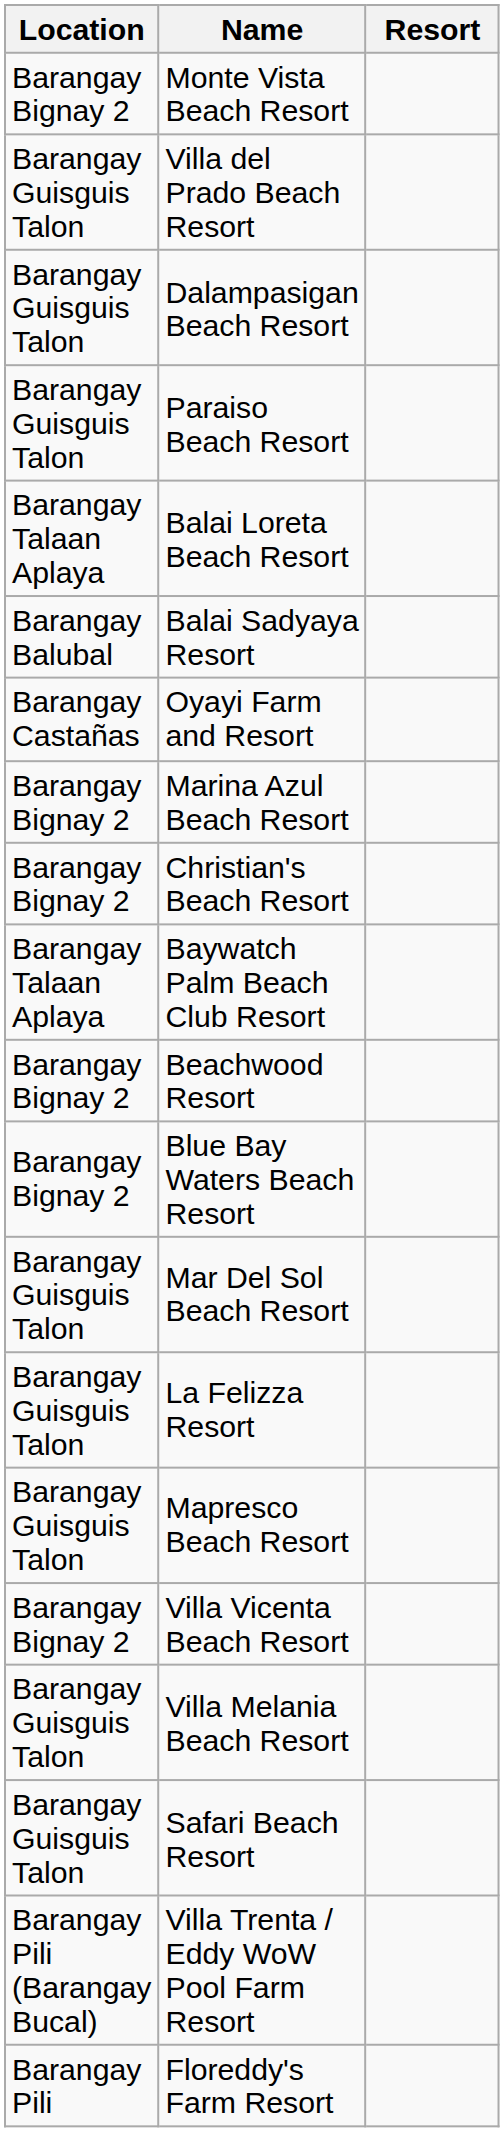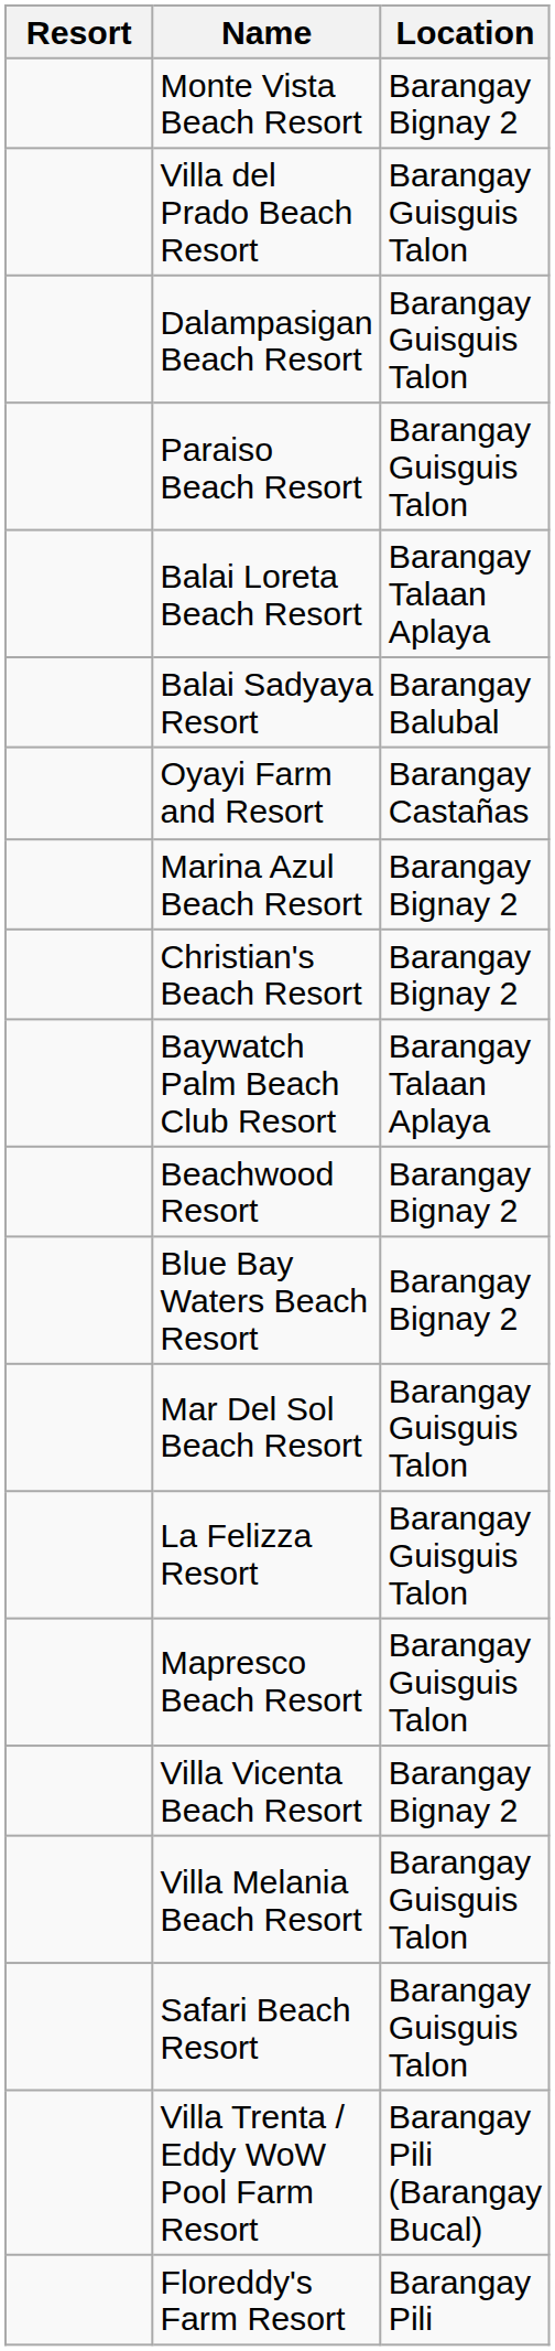 <table class="wikitable sortable" style="font-size:95%;">
 <tr>
+<th width="60">Resort</th>
+<th width="10">Name</th>
 <th width="10">Location</th>
-<th width="10">Name</th>
-<th width="60">Resort</th>
 </tr>
 <tr>
+<td></td>
+<td>Monte Vista Beach Resort</td>
 <td>Barangay Bignay 2</td>
-<td>Monte Vista Beach Resort</td>
-<td></td>
 </tr>
 <tr>
+<td></td>
+<td>Villa del Prado Beach Resort</td>
 <td>Barangay Guisguis Talon</td>
-<td>Villa del Prado Beach Resort</td>
-<td></td>
 </tr>
 <tr>
+<td></td>
+<td>Dalampasigan Beach Resort</td>
 <td>Barangay Guisguis Talon</td>
-<td>Dalampasigan Beach Resort</td>
-<td></td>
 </tr>
 <tr>
+<td></td>
+<td>Paraiso Beach Resort</td>
 <td>Barangay Guisguis Talon</td>
-<td>Paraiso Beach Resort</td>
-<td></td>
 </tr>
 <tr>
+<td></td>
+<td>Balai Loreta Beach Resort</td>
 <td>Barangay Talaan Aplaya</td>
-<td>Balai Loreta Beach Resort</td>
-<td></td>
 </tr>
 <tr>
+<td></td>
+<td>Balai Sadyaya Resort</td>
 <td>Barangay Balubal</td>
-<td>Balai Sadyaya Resort</td>
-<td></td>
 </tr>
 <tr>
+<td></td>
+<td>Oyayi Farm and Resort</td>
 <td>Barangay Castañas</td>
-<td>Oyayi Farm and Resort</td>
-<td></td>
 </tr>
 <tr>
+<td></td>
+<td>Marina Azul Beach Resort</td>
 <td>Barangay Bignay 2</td>
-<td>Marina Azul Beach Resort</td>
-<td></td>
 </tr>
 <tr>
+<td></td>
+<td>Christian's Beach Resort</td>
 <td>Barangay Bignay 2</td>
-<td>Christian's Beach Resort</td>
-<td></td>
 </tr>
 <tr>
+<td></td>
+<td>Baywatch Palm Beach Club Resort</td>
 <td>Barangay Talaan Aplaya</td>
-<td>Baywatch Palm Beach Club Resort</td>
-<td></td>
 </tr>
 <tr>
+<td></td>
+<td>Beachwood Resort</td>
 <td>Barangay Bignay 2</td>
-<td>Beachwood Resort</td>
-<td></td>
 </tr>
 <tr>
+<td></td>
+<td>Blue Bay Waters Beach Resort</td>
 <td>Barangay Bignay 2</td>
-<td>Blue Bay Waters Beach Resort</td>
-<td></td>
 </tr>
 <tr>
+<td></td>
+<td>Mar Del Sol Beach Resort</td>
 <td>Barangay Guisguis Talon</td>
-<td>Mar Del Sol Beach Resort</td>
-<td></td>
 </tr>
 <tr>
+<td></td>
+<td>La Felizza Resort</td>
 <td>Barangay Guisguis Talon</td>
-<td>La Felizza Resort</td>
-<td></td>
 </tr>
 <tr>
+<td></td>
+<td>Mapresco Beach Resort</td>
 <td>Barangay Guisguis Talon</td>
-<td>Mapresco Beach Resort</td>
-<td></td>
 </tr>
 <tr>
+<td></td>
+<td>Villa Vicenta Beach Resort</td>
 <td>Barangay Bignay 2</td>
-<td>Villa Vicenta Beach Resort</td>
-<td></td>
 </tr>
 <tr>
+<td></td>
+<td>Villa Melania Beach Resort</td>
 <td>Barangay Guisguis Talon</td>
-<td>Villa Melania Beach Resort</td>
-<td></td>
 </tr>
 <tr>
+<td></td>
+<td>Safari Beach Resort</td>
 <td>Barangay Guisguis Talon</td>
-<td>Safari Beach Resort</td>
-<td></td>
 </tr>
 <tr>
+<td></td>
+<td>Villa Trenta / Eddy WoW Pool Farm Resort</td>
 <td>Barangay Pili (Barangay Bucal)</td>
-<td>Villa Trenta / Eddy WoW Pool Farm Resort</td>
-<td></td>
 </tr>
 <tr>
+<td></td>
+<td>Floreddy's Farm Resort</td>
 <td>Barangay Pili</td>
-<td>Floreddy's Farm Resort</td>
-<td></td>
 </tr>
 </table>
